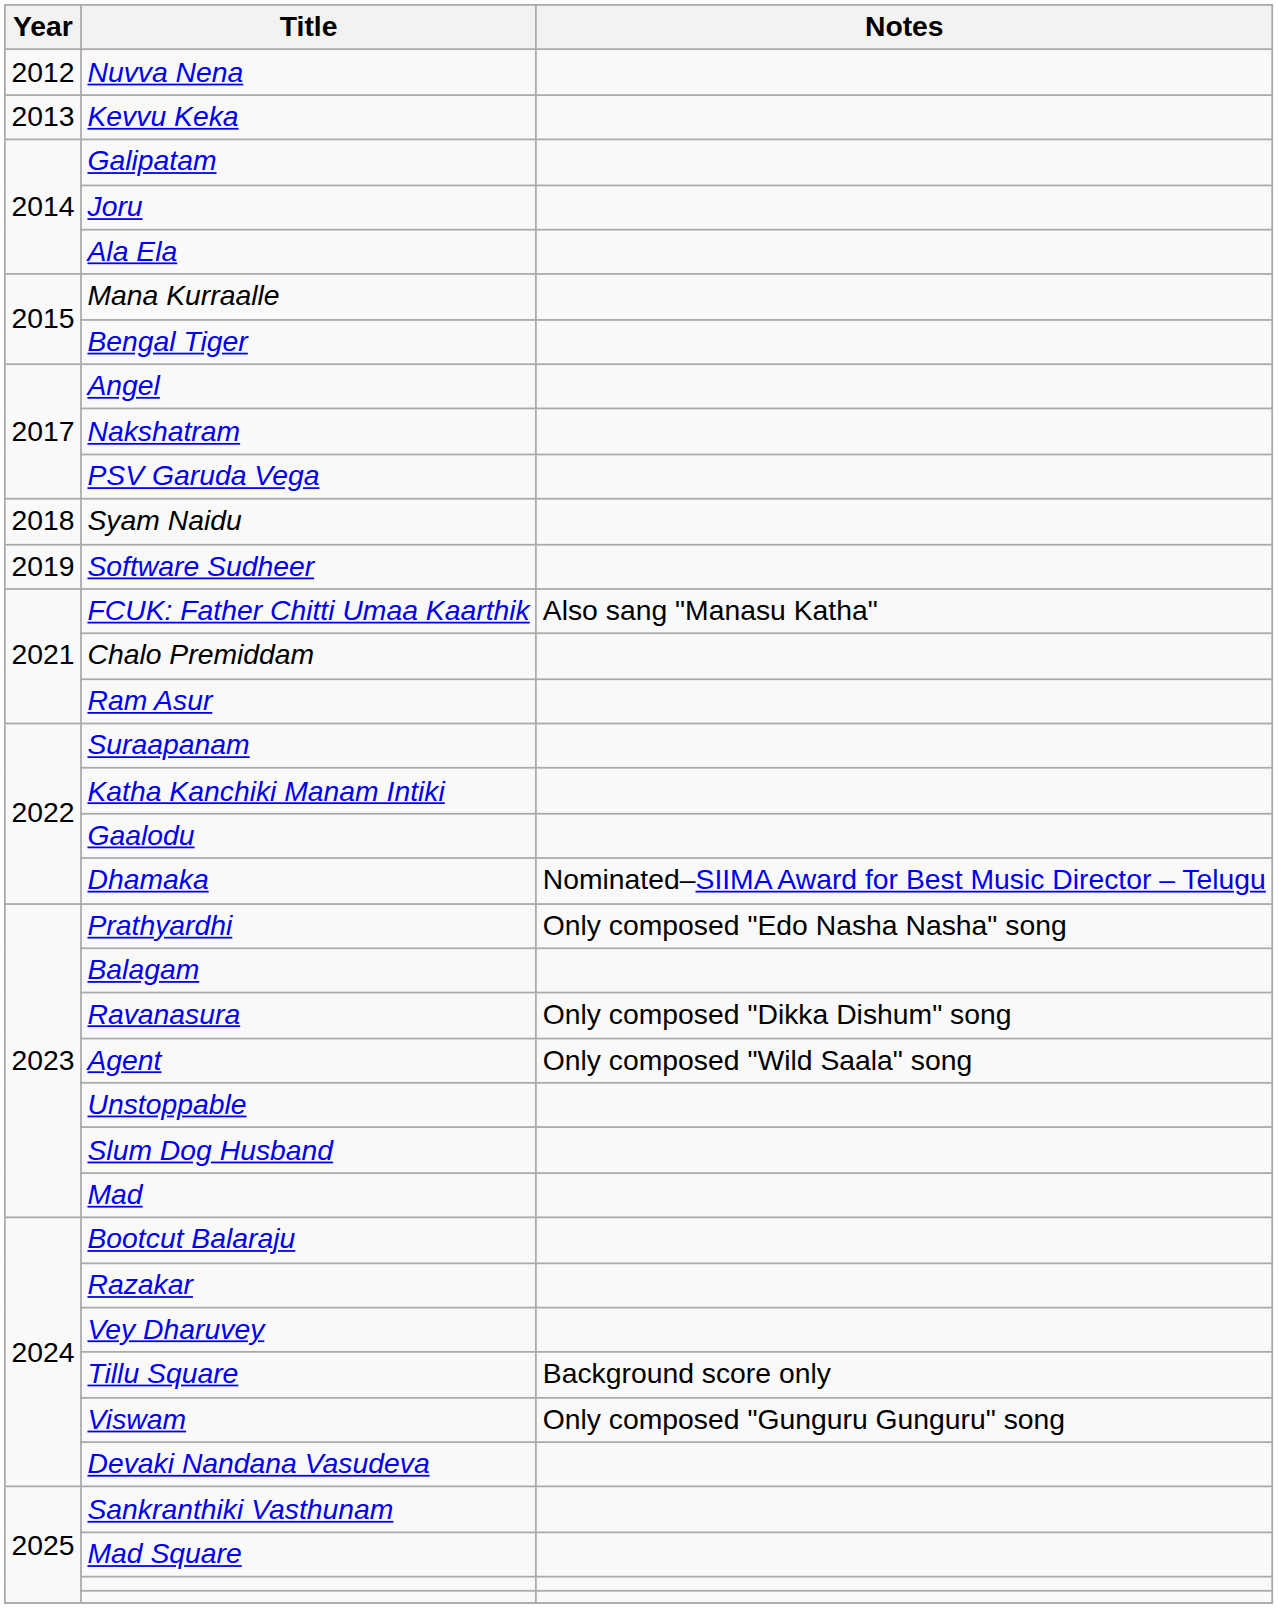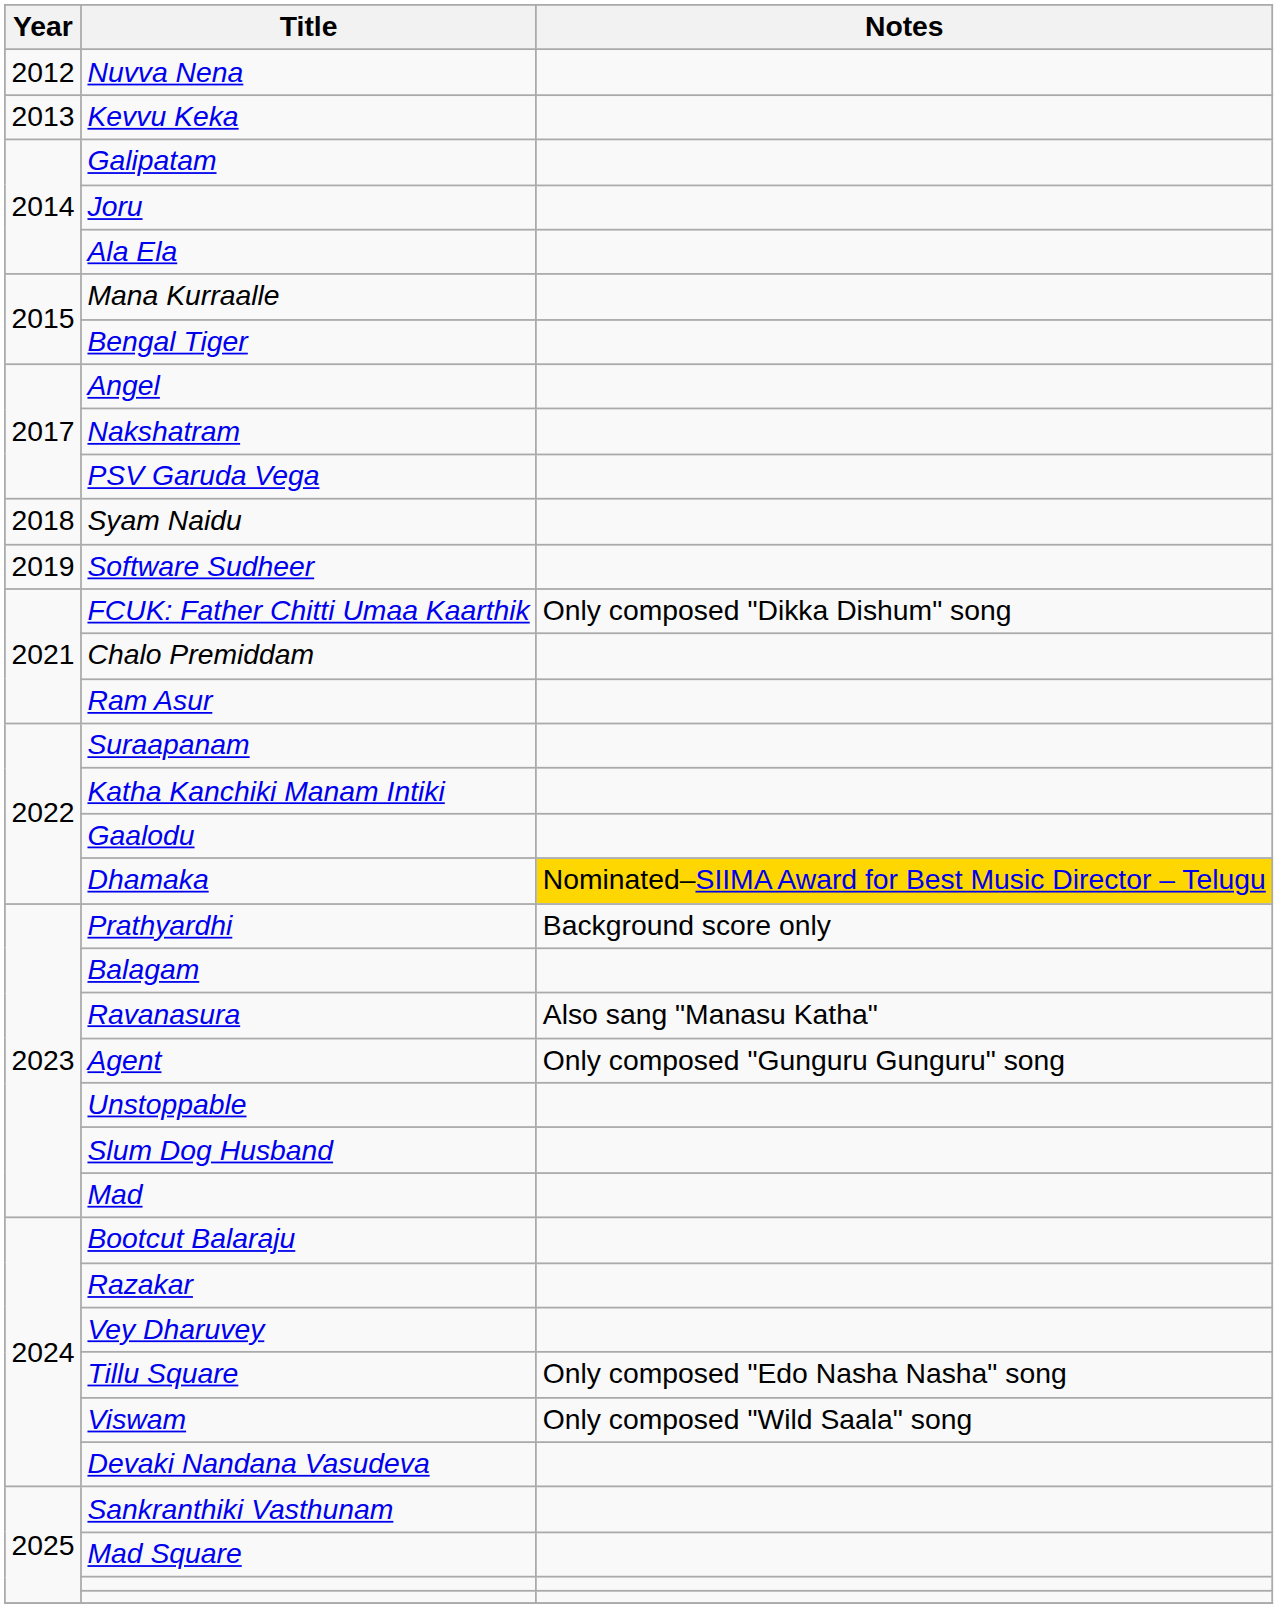 <table class="wikitable sortable">
 <tr>
 <th>Year</th>
 <th>Title</th>
 <th>Notes</th>
 </tr>
 <tr>
 <td>2012</td>
 <td><em><a href='#'>Nuvva Nena</a></em></td>
 <td></td>
 </tr>
 <tr>
 <td>2013</td>
 <td><em><a href='#'>Kevvu Keka</a></em></td>
 <td></td>
 </tr>
 <tr>
 <td rowspan="3">2014</td>
 <td><em><a href='#'>Galipatam</a></em></td>
 <td></td>
 </tr>
 <tr>
 <td><em><a href='#'>Joru</a></em></td>
 <td></td>
 </tr>
 <tr>
 <td><em><a href='#'>Ala Ela</a></em></td>
 <td></td>
 </tr>
 <tr>
 <td rowspan="2">2015</td>
 <td><em>Mana Kurraalle</em></td>
 <td></td>
 </tr>
 <tr>
 <td><em><a href='#'>Bengal Tiger</a></em></td>
 <td></td>
 </tr>
 <tr>
 <td rowspan="3">2017</td>
 <td><em><a href='#'>Angel</a></em></td>
 <td></td>
 </tr>
 <tr>
 <td><em><a href='#'>Nakshatram</a></em></td>
 <td></td>
 </tr>
 <tr>
 <td><em><a href='#'>PSV Garuda Vega</a></em></td>
 <td></td>
 </tr>
 <tr>
 <td>2018</td>
 <td><em>Syam Naidu</em></td>
 <td></td>
 </tr>
 <tr>
 <td>2019</td>
 <td><em><a href='#'>Software Sudheer</a></em></td>
 <td></td>
 </tr>
 <tr>
 <td rowspan="3">2021</td>
 <td><em><a href='#'>FCUK: Father Chitti Umaa Kaarthik</a></em></td>
-<td>Also sang "Manasu Katha"</td>
+<td>Only composed "Dikka Dishum" song</td>
 </tr>
 <tr>
 <td><em>Chalo Premiddam</em></td>
 <td></td>
 </tr>
 <tr>
 <td><em><a href='#'>Ram Asur</a></em></td>
 <td></td>
 </tr>
 <tr>
 <td rowspan="4">2022</td>
 <td><em><a href='#'>Suraapanam</a></em></td>
 <td></td>
 </tr>
 <tr>
 <td><em><a href='#'>Katha Kanchiki Manam Intiki</a></em></td>
 <td></td>
 </tr>
 <tr>
 <td><em><a href='#'>Gaalodu</a> </em></td>
 <td></td>
 </tr>
 <tr>
 <td><em><a href='#'>Dhamaka</a> </em></td>
-<td>Nominated–<a href='#'>SIIMA Award for Best Music Director – Telugu</a></td>
+<td style="background: gold;">Nominated–<a href='#'>SIIMA Award for Best Music Director – Telugu</a></td>
 </tr>
 <tr>
 <td rowspan="7">2023</td>
 <td><em><a href='#'>Prathyardhi</a></em></td>
-<td>Only composed "Edo Nasha Nasha" song</td>
+<td>Background score only</td>
 </tr>
 <tr>
 <td><em><a href='#'>Balagam</a></em></td>
 <td></td>
 </tr>
 <tr>
 <td><em><a href='#'>Ravanasura</a></em></td>
-<td>Only composed "Dikka Dishum" song</td>
+<td>Also sang "Manasu Katha"</td>
 </tr>
 <tr>
 <td><em><a href='#'>Agent</a></em></td>
-<td>Only composed "Wild Saala" song</td>
+<td>Only composed "Gunguru Gunguru" song</td>
 </tr>
 <tr>
 <td><em><a href='#'>Unstoppable</a></em></td>
 <td></td>
 </tr>
 <tr>
 <td><em><a href='#'>Slum Dog Husband</a></em></td>
 <td></td>
 </tr>
 <tr>
 <td><a href='#'><em>Mad</em></a></td>
 <td></td>
 </tr>
 <tr>
 <td rowspan="6">2024</td>
 <td><em><a href='#'>Bootcut Balaraju</a></em></td>
 <td></td>
 </tr>
 <tr>
 <td><em><a href='#'>Razakar</a></em></td>
 <td></td>
 </tr>
 <tr>
 <td><em><a href='#'>Vey Dharuvey</a></em></td>
 <td></td>
 </tr>
 <tr>
 <td><em><a href='#'>Tillu Square</a></em></td>
-<td>Background score only</td>
+<td>Only composed "Edo Nasha Nasha" song</td>
 </tr>
 <tr>
 <td><em><a href='#'>Viswam</a></em></td>
-<td>Only composed "Gunguru Gunguru" song</td>
+<td>Only composed "Wild Saala" song</td>
 </tr>
 <tr>
 <td><em><a href='#'>Devaki Nandana Vasudeva</a></em></td>
 <td></td>
 </tr>
 <tr>
 <td rowspan="4">2025</td>
 <td><em><a href='#'>Sankranthiki Vasthunam</a></em></td>
 <td></td>
 </tr>
 <tr>
 <td><em><a href='#'>Mad Square</a></em></td>
 <td></td>
 </tr>
 <tr>
 <td></td>
 <td></td>
 </tr>
 <tr>
 <td></td>
 <td></td>
 </tr>
 <tr>
 </tr>
 </table>
